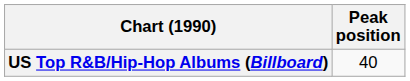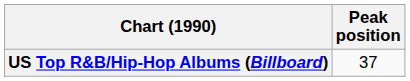 <table class="wikitable sortable plainrowheaders" style="text-align:center">
 <tr>
 <th scope="col">Chart (1990)</th>
 <th scope="col">Peak<br>position</th>
 </tr>
 <tr>
 <th scope="row">US <a href='#'>Top R&B/Hip-Hop Albums</a> (<em><a href='#'>Billboard</a></em>)</th>
-<td>40</td>
+<td>37</td>
 </tr>
 </table>
